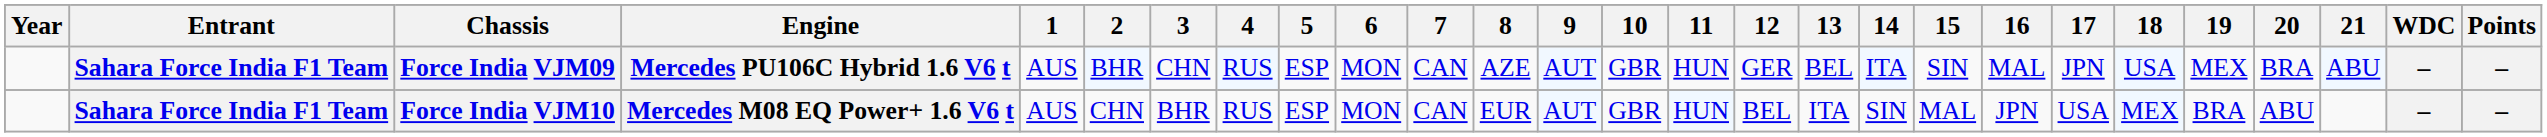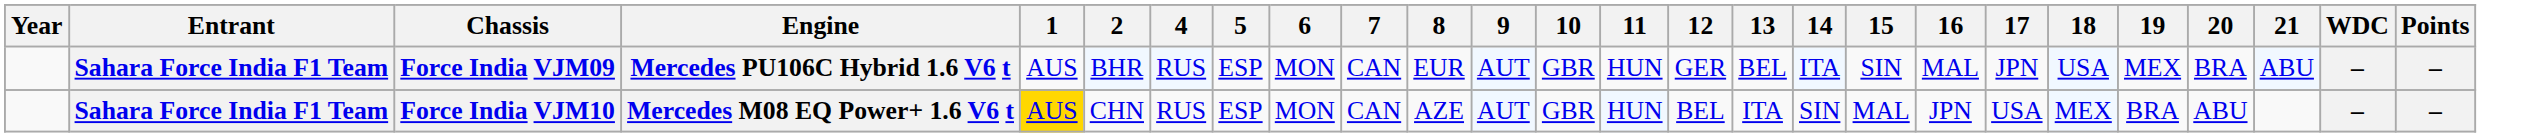 <table class="wikitable" style="text-align:center; font-size:85%">
 <tr>
 <th>Year</th>
 <th>Entrant</th>
 <th>Chassis</th>
 <th>Engine</th>
 <th>1</th>
 <th>2</th>
-<th>3</th>
 <th>4</th>
 <th>5</th>
 <th>6</th>
 <th>7</th>
 <th>8</th>
 <th>9</th>
 <th>10</th>
 <th>11</th>
 <th>12</th>
 <th>13</th>
 <th>14</th>
 <th>15</th>
 <th>16</th>
 <th>17</th>
 <th>18</th>
 <th>19</th>
 <th>20</th>
 <th>21</th>
 <th>WDC</th>
 <th>Points</th>
 </tr>
 <tr>
 <td></td>
 <th nowrap><a href='#'>Sahara Force India F1 Team</a></th>
 <th nowrap><a href='#'>Force India</a> <a href='#'>VJM09</a></th>
 <th nowrap><a href='#'>Mercedes</a> PU106C Hybrid 1.6 <a href='#'>V6</a> <a href='#'>t</a></th>
 <td><a href='#'>AUS</a></td>
 <td style="background:#F1F8FF;"><a href='#'>BHR</a><br></td>
-<td><a href='#'>CHN</a></td>
 <td style="background:#F1F8FF;"><a href='#'>RUS</a><br></td>
 <td><a href='#'>ESP</a></td>
 <td><a href='#'>MON</a></td>
 <td><a href='#'>CAN</a></td>
-<td><a href='#'>AZE</a></td>
+<td><a href='#'>EUR</a></td>
 <td style="background:#F1F8FF;"><a href='#'>AUT</a><br></td>
 <td><a href='#'>GBR</a></td>
 <td><a href='#'>HUN</a></td>
 <td><a href='#'>GER</a></td>
 <td><a href='#'>BEL</a></td>
 <td style="background:#F1F8FF;"><a href='#'>ITA</a><br></td>
 <td><a href='#'>SIN</a></td>
 <td><a href='#'>MAL</a></td>
 <td><a href='#'>JPN</a></td>
 <td style="background:#F1F8FF;"><a href='#'>USA</a><br></td>
 <td><a href='#'>MEX</a></td>
 <td><a href='#'>BRA</a></td>
 <td style="background:#F1F8FF;"><a href='#'>ABU</a><br></td>
 <th>–</th>
 <th>–</th>
 </tr>
 <tr>
 <td></td>
 <th nowrap><a href='#'>Sahara Force India F1 Team</a></th>
 <th nowrap><a href='#'>Force India</a> <a href='#'>VJM10</a></th>
 <th nowrap><a href='#'>Mercedes</a> M08 EQ Power+ 1.6 <a href='#'>V6</a> <a href='#'>t</a></th>
-<td><a href='#'>AUS</a></td>
+<td style="background: gold;"><a href='#'>AUS</a></td>
 <td><a href='#'>CHN</a></td>
-<td><a href='#'>BHR</a></td>
 <td><a href='#'>RUS</a></td>
 <td><a href='#'>ESP</a></td>
 <td><a href='#'>MON</a></td>
 <td><a href='#'>CAN</a></td>
-<td><a href='#'>EUR</a></td>
+<td><a href='#'>AZE</a></td>
 <td style="background:#F1F8FF;"><a href='#'>AUT</a><br></td>
 <td><a href='#'>GBR</a></td>
 <td style="background:#F1F8FF;"><a href='#'>HUN</a><br></td>
 <td><a href='#'>BEL</a></td>
 <td><a href='#'>ITA</a></td>
 <td><a href='#'>SIN</a></td>
 <td><a href='#'>MAL</a></td>
 <td><a href='#'>JPN</a></td>
 <td><a href='#'>USA</a></td>
 <td style="background:#F1F8FF;"><a href='#'>MEX</a><br></td>
 <td><a href='#'>BRA</a></td>
 <td><a href='#'>ABU</a></td>
 <td></td>
 <th>–</th>
 <th>–</th>
 </tr>
 </table>
